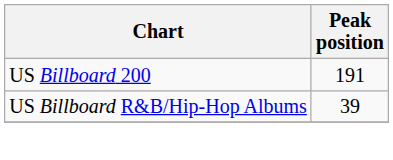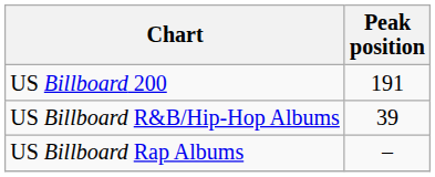 <table class="wikitable">
 <tr>
 <th align="left">Chart</th>
 <th align="left">Peak<br>position</th>
 </tr>
 <tr>
 <td align="left">US <a href='#'><em>Billboard</em> 200</a></td>
 <td align="center">191</td>
 </tr>
 <tr>
 <td align="left">US <em>Billboard</em> <a href='#'>R&B/Hip-Hop Albums</a></td>
 <td align="center">39</td>
 </tr>
 <tr>
+<td align="left">US <em>Billboard</em> <a href='#'>Rap Albums</a></td>
+<td align="center">–</td>
+</tr>
+<tr>
 </tr>
 </table>
